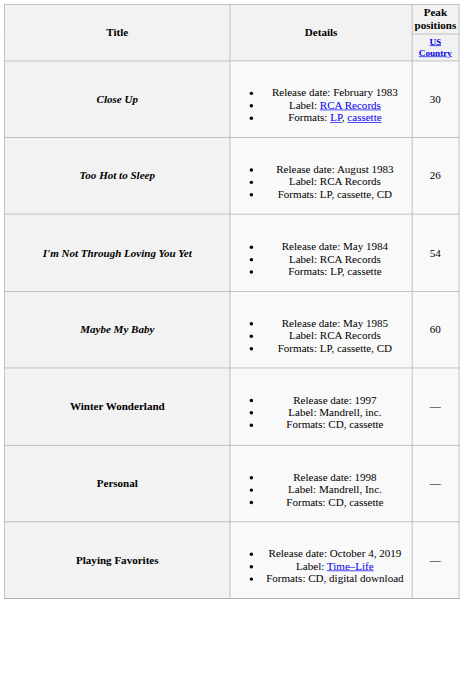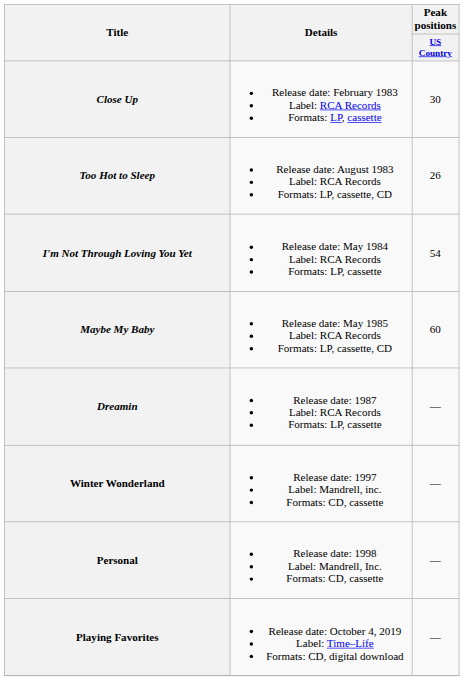 <table class="wikitable plainrowheaders" style="text-align:center;">
 <tr>
 <th rowspan="2" style="width:20em;">Title</th>
 <th rowspan="2" style="width:16em;">Details</th>
 <th>Peak<br>positions</th>
 </tr>
 <tr style="font-size:smaller;">
 <th width="50"><a href='#'>US Country</a></th>
 </tr>
 <tr>
 <th scope="row"><em>Close Up</em></th>
 <td><br><ul><li>Release date: February 1983</li><li>Label: <a href='#'>RCA Records</a></li><li>Formats: <a href='#'>LP</a>, <a href='#'>cassette</a></li></ul></td>
 <td>30</td>
 </tr>
 <tr>
 <th scope="row"><em>Too Hot to Sleep</em></th>
 <td><br><ul><li>Release date: August 1983</li><li>Label: RCA Records</li><li>Formats: LP, cassette, CD</li></ul></td>
 <td>26</td>
 </tr>
 <tr>
 <th scope="row"><em>I'm Not Through Loving You Yet</em></th>
 <td><br><ul><li>Release date: May 1984</li><li>Label: RCA Records</li><li>Formats: LP, cassette</li></ul></td>
 <td>54</td>
 </tr>
 <tr>
 <th scope="row"><em>Maybe My Baby</em></th>
 <td><br><ul><li>Release date: May 1985</li><li>Label: RCA Records</li><li>Formats: LP, cassette, CD</li></ul></td>
 <td>60</td>
 </tr>
 <tr>
+<th scope="row"><em>Dreamin<strong></th>
+<td><br><ul><li>Release date: 1987</li><li>Label: RCA Records</li><li>Formats: LP, cassette</li></ul></td>
+<td>—</td>
+</tr>
+<tr>
 <th scope="row"></em>Winter Wonderland<em></th>
 <td><br><ul><li>Release date: 1997</li><li>Label: Mandrell, inc.</li><li>Formats: CD, cassette</li></ul></td>
 <td>—</td>
 </tr>
 <tr>
 <th scope="row"></em>Personal<em></th>
 <td><br><ul><li>Release date: 1998</li><li>Label: Mandrell, Inc.</li><li>Formats: CD, cassette</li></ul></td>
 <td>—</td>
 </tr>
 <tr>
 <th scope="row"></em>Playing Favorites<em></th>
 <td><br><ul><li>Release date: October 4, 2019</li><li>Label: <a href='#'>Time–Life</a></li><li>Formats: CD, digital download</li></ul></td>
 <td>—</td>
 </tr>
 <tr>
 </tr>
 </table>
